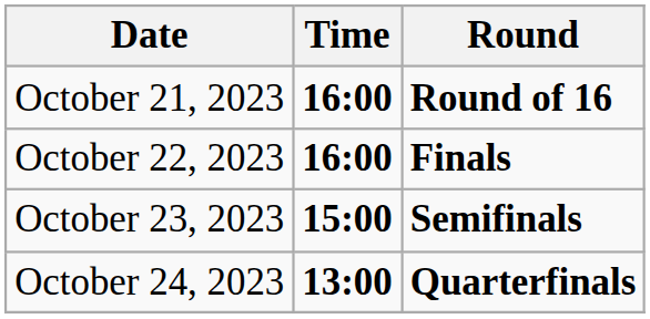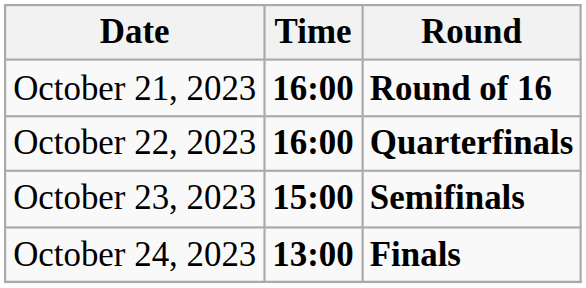 <table class="wikitable">
 <tr>
 <th>Date</th>
 <th>Time</th>
 <th>Round</th>
 </tr>
 <tr>
 <td>October 21, 2023</td>
 <td><strong>16:00</strong></td>
 <td><strong>Round of 16</strong></td>
 </tr>
 <tr>
 <td>October 22, 2023</td>
 <td><strong>16:00</strong></td>
-<td><strong>Finals</strong></td>
+<td><strong>Quarterfinals</strong></td>
 </tr>
 <tr>
 <td>October 23, 2023</td>
 <td><strong>15:00</strong></td>
 <td><strong>Semifinals</strong></td>
 </tr>
 <tr>
 <td>October 24, 2023</td>
 <td><strong>13:00</strong></td>
-<td><strong>Quarterfinals</strong></td>
+<td><strong>Finals</strong></td>
 </tr>
 <tr>
 </tr>
 </table>
